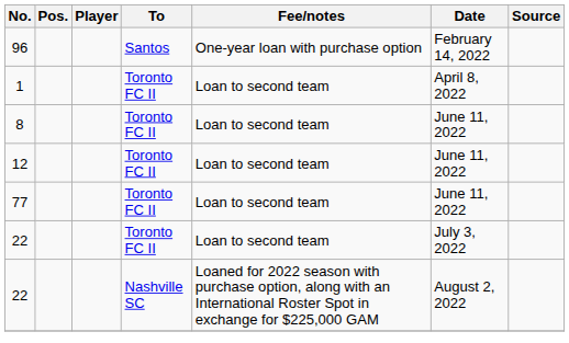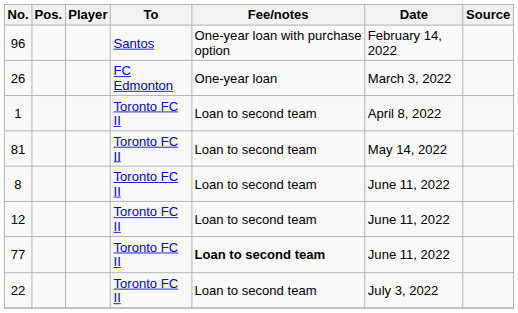 <table class="wikitable sortable" style=" text-align:center; font-size:95%; width:95%; text-align:left;">
 <tr>
 <th>No.</th>
 <th>Pos.</th>
 <th scope="col">Player</th>
 <th scope="col">To</th>
 <th scope="col">Fee/notes</th>
 <th>Date</th>
 <th>Source</th>
 </tr>
 <tr>
 <td align=center>96</td>
 <td align=center></td>
 <td></td>
 <td> <a href='#'>Santos</a></td>
 <td>One-year loan with purchase option</td>
 <td>February 14, 2022</td>
 <td></td>
 </tr>
 <tr>
+<td align=center>26</td>
+<td align=center></td>
+<td></td>
+<td> <a href='#'>FC Edmonton</a></td>
+<td>One-year loan</td>
+<td>March 3, 2022</td>
+<td></td>
+</tr>
+<tr>
 <td align=center>1</td>
 <td align=center></td>
 <td></td>
 <td> <a href='#'>Toronto FC II</a></td>
 <td>Loan to second team</td>
 <td>April 8, 2022</td>
+<td></td>
+</tr>
+<tr>
+<td align=center>81</td>
+<td align=center></td>
+<td></td>
+<td> <a href='#'>Toronto FC II</a></td>
+<td>Loan to second team</td>
+<td>May 14, 2022</td>
 <td></td>
 </tr>
 <tr>
 <td align=center>8</td>
 <td align=center></td>
 <td></td>
 <td> <a href='#'>Toronto FC II</a></td>
 <td>Loan to second team</td>
 <td>June 11, 2022</td>
 <td></td>
 </tr>
 <tr>
 <td align=center>12</td>
 <td align=center></td>
 <td></td>
 <td> <a href='#'>Toronto FC II</a></td>
 <td>Loan to second team</td>
 <td>June 11, 2022</td>
 <td></td>
 </tr>
 <tr>
 <td align=center>77</td>
 <td align=center></td>
 <td></td>
 <td> <a href='#'>Toronto FC II</a></td>
-<td>Loan to second team</td>
+<td><strong>Loan to second team</strong></td>
 <td>June 11, 2022</td>
 <td></td>
 </tr>
 <tr>
 <td align=center>22</td>
 <td align=center></td>
 <td></td>
 <td> <a href='#'>Toronto FC II</a></td>
 <td>Loan to second team</td>
 <td>July 3, 2022</td>
 <td></td>
 </tr>
 <tr>
-<td align=center>22</td>
-<td align=center></td>
-<td></td>
-<td> <a href='#'>Nashville SC</a></td>
-<td>Loaned for 2022 season with purchase option, along with an International Roster Spot in exchange for $225,000 GAM</td>
-<td>August 2, 2022</td>
-<td></td>
-</tr>
-<tr>
 </tr>
 </table>
